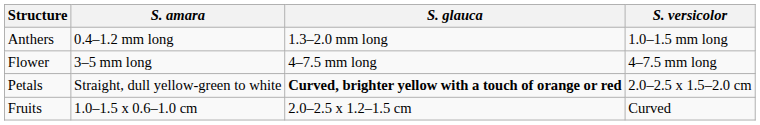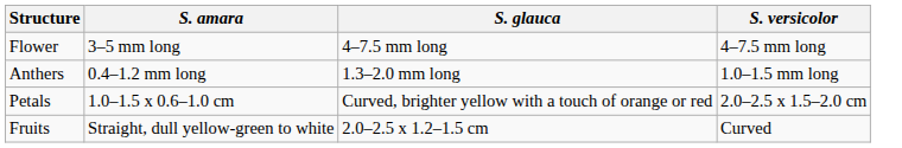 <table class="wikitable">
 <tr>
 <th>Structure</th>
 <th><em>S. amara</em></th>
 <th><em>S. glauca</em></th>
 <th><em>S. versicolor</em></th>
 </tr>
 <tr>
+<td>Flower</td>
+<td>3–5 mm long</td>
+<td>4–7.5 mm long</td>
+<td>4–7.5 mm long</td>
+</tr>
+<tr>
 <td>Anthers</td>
 <td>0.4–1.2 mm long</td>
 <td>1.3–2.0 mm long</td>
 <td>1.0–1.5 mm long</td>
 </tr>
 <tr>
-<td>Flower</td>
-<td>3–5 mm long</td>
-<td>4–7.5 mm long</td>
-<td>4–7.5 mm long</td>
-</tr>
-<tr>
 <td>Petals</td>
-<td>Straight, dull yellow-green to white</td>
-<td><strong>Curved, brighter yellow with a touch of orange or red</strong></td>
+<td>1.0–1.5 x 0.6–1.0 cm</td>
+<td>Curved, brighter yellow with a touch of orange or red</td>
 <td>2.0–2.5 x 1.5–2.0 cm</td>
 </tr>
 <tr>
 <td>Fruits</td>
-<td>1.0–1.5 x 0.6–1.0 cm</td>
+<td>Straight, dull yellow-green to white</td>
 <td>2.0–2.5 x 1.2–1.5 cm</td>
 <td>Curved</td>
 </tr>
 </table>
